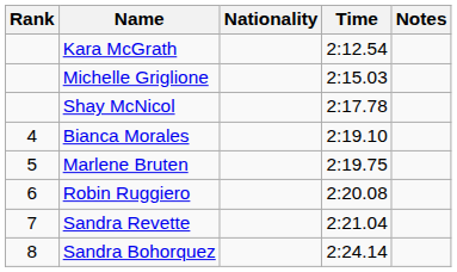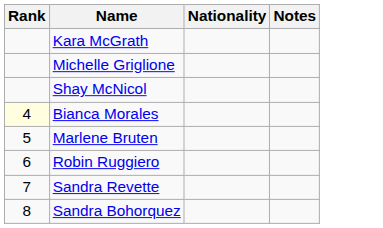 <table class="wikitable sortable" style="text-align:center">
 <tr>
 <th>Rank</th>
 <th>Name</th>
 <th>Nationality</th>
-<th>Time</th>
 <th>Notes</th>
 </tr>
 <tr>
 <td></td>
 <td align=left><a href='#'>Kara McGrath</a></td>
 <td align=left></td>
-<td>2:12.54</td>
 <td></td>
 </tr>
 <tr>
 <td></td>
 <td align=left><a href='#'>Michelle Griglione</a></td>
 <td align=left></td>
-<td>2:15.03</td>
 <td></td>
 </tr>
 <tr>
 <td></td>
 <td align=left><a href='#'>Shay McNicol</a></td>
 <td align=left></td>
-<td>2:17.78</td>
 <td></td>
 </tr>
 <tr>
-<td>4</td>
+<td style="background: lightyellow;">4</td>
 <td align=left><a href='#'>Bianca Morales</a></td>
 <td align=left></td>
-<td>2:19.10</td>
 <td></td>
 </tr>
 <tr>
 <td>5</td>
 <td align=left><a href='#'>Marlene Bruten</a></td>
 <td align=left></td>
-<td>2:19.75</td>
 <td></td>
 </tr>
 <tr>
 <td>6</td>
 <td align=left><a href='#'>Robin Ruggiero</a></td>
 <td align=left></td>
-<td>2:20.08</td>
 <td></td>
 </tr>
 <tr>
 <td>7</td>
 <td align=left><a href='#'>Sandra Revette</a></td>
 <td align=left></td>
-<td>2:21.04</td>
 <td></td>
 </tr>
 <tr>
 <td>8</td>
 <td align=left><a href='#'>Sandra Bohorquez</a></td>
 <td align=left></td>
-<td>2:24.14</td>
 <td></td>
 </tr>
 </table>
